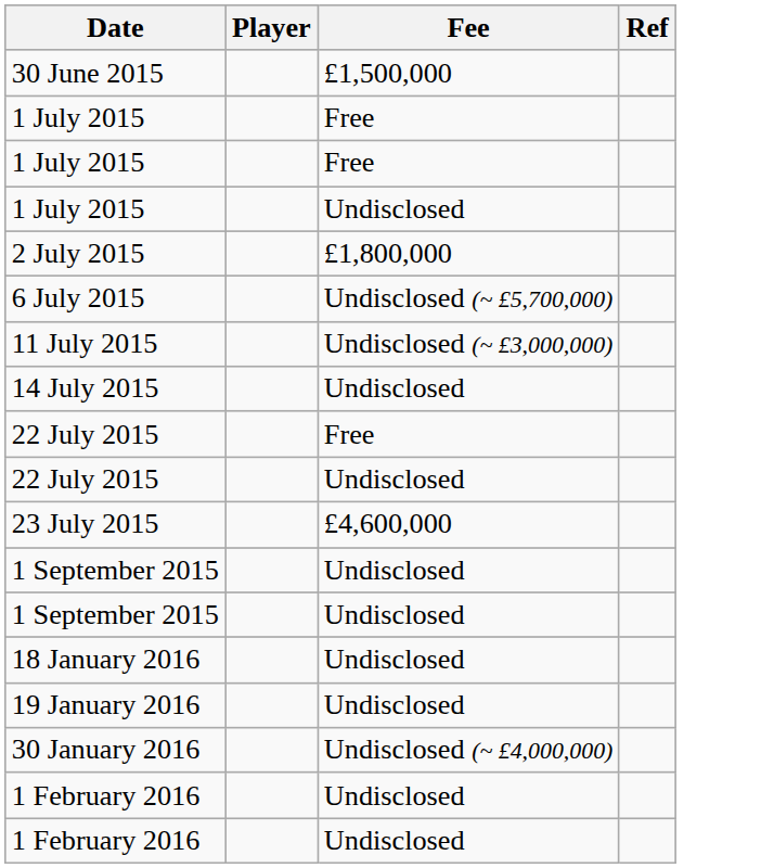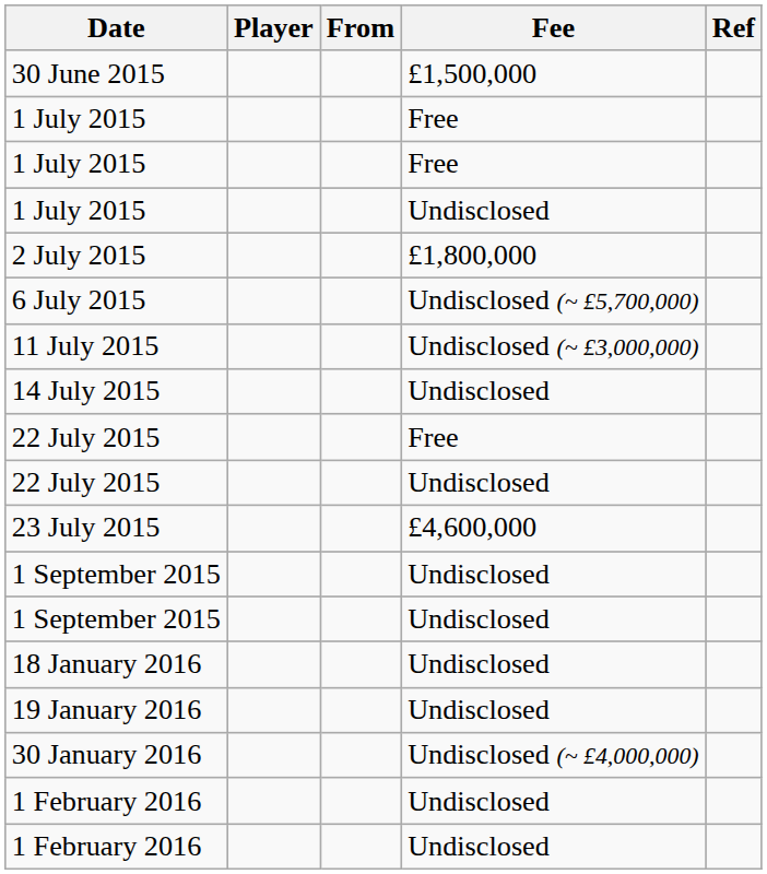 <table class="wikitable">
 <tr>
 <th>Date</th>
 <th>Player</th>
+<th>From</th>
 <th>Fee</th>
 <th>Ref</th>
 </tr>
 <tr>
 <td>30 June 2015</td>
+<td></td>
 <td></td>
 <td>£1,500,000</td>
 <td></td>
 </tr>
 <tr>
 <td>1 July 2015</td>
 <td></td>
-<td>Free</td>
-<td></td>
-</tr>
-<tr>
-<td>1 July 2015</td>
 <td></td>
 <td>Free</td>
 <td></td>
 </tr>
 <tr>
 <td>1 July 2015</td>
 <td></td>
+<td></td>
+<td>Free</td>
+<td></td>
+</tr>
+<tr>
+<td>1 July 2015</td>
+<td></td>
+<td></td>
 <td>Undisclosed</td>
 <td></td>
 </tr>
 <tr>
 <td>2 July 2015</td>
+<td></td>
 <td></td>
 <td>£1,800,000</td>
 <td></td>
 </tr>
 <tr>
 <td>6 July 2015</td>
 <td></td>
+<td></td>
 <td>Undisclosed <small><em>(~ £5,700,000)</em></small></td>
 <td></td>
 </tr>
 <tr>
 <td>11 July 2015</td>
+<td></td>
 <td></td>
 <td>Undisclosed <small><em>(~ £3,000,000)</em></small></td>
 <td></td>
 </tr>
 <tr>
 <td>14 July 2015</td>
 <td></td>
+<td></td>
 <td>Undisclosed</td>
 <td></td>
 </tr>
 <tr>
 <td>22 July 2015</td>
+<td></td>
 <td></td>
 <td>Free</td>
 <td></td>
 </tr>
 <tr>
 <td>22 July 2015</td>
 <td></td>
+<td></td>
 <td>Undisclosed</td>
 <td></td>
 </tr>
 <tr>
 <td>23 July 2015</td>
+<td></td>
 <td></td>
 <td>£4,600,000</td>
 <td></td>
 </tr>
 <tr>
 <td>1 September 2015</td>
 <td></td>
+<td></td>
 <td>Undisclosed</td>
 <td></td>
 </tr>
 <tr>
 <td>1 September 2015</td>
+<td></td>
 <td></td>
 <td>Undisclosed</td>
 <td></td>
 </tr>
 <tr>
 <td>18 January 2016</td>
 <td></td>
+<td></td>
 <td>Undisclosed</td>
 <td></td>
 </tr>
 <tr>
 <td>19 January 2016</td>
+<td></td>
 <td></td>
 <td>Undisclosed</td>
 <td></td>
 </tr>
 <tr>
 <td>30 January 2016</td>
 <td></td>
+<td></td>
 <td>Undisclosed <small><em>(~ £4,000,000)</em></small></td>
 <td></td>
 </tr>
 <tr>
 <td>1 February 2016</td>
+<td></td>
 <td></td>
 <td>Undisclosed</td>
 <td></td>
 </tr>
 <tr>
 <td>1 February 2016</td>
 <td></td>
+<td></td>
 <td>Undisclosed</td>
 <td></td>
 </tr>
 </table>
